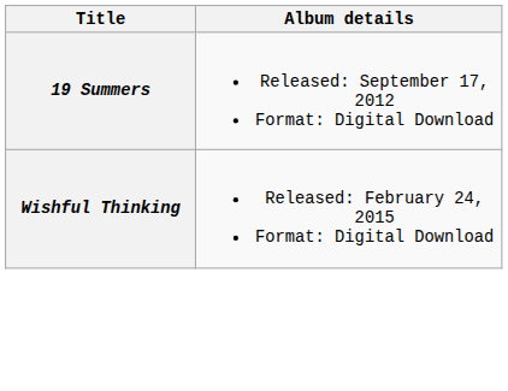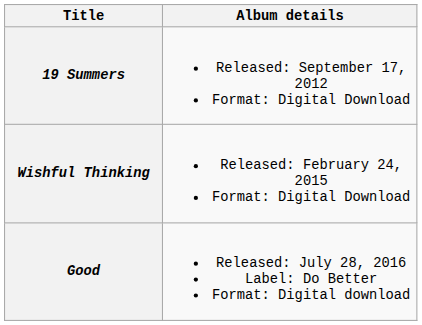 <table class="wikitable plainrowheaders" style="text-align:center;">
 <tr>
 <th scope="col" style="width:11em;">Title</th>
 <th scope="col" style="width:18em;">Album details</th>
 </tr>
 <tr>
 <th scope="row"><em>19 Summers</em></th>
 <td><br><ul><li>Released: September 17, 2012</li><li>Format: Digital Download</li></ul></td>
 </tr>
 <tr>
 <th scope="row"><em>Wishful Thinking</em></th>
 <td><br><ul><li>Released: February 24, 2015</li><li>Format: Digital Download</li></ul></td>
 </tr>
+<tr>
+<th scope="row"><em>Good</em></th>
+<td><br><ul><li>Released: July 28, 2016</li><li>Label: Do Better</li><li>Format: Digital download</li></ul></td>
+</tr>
 </table>
